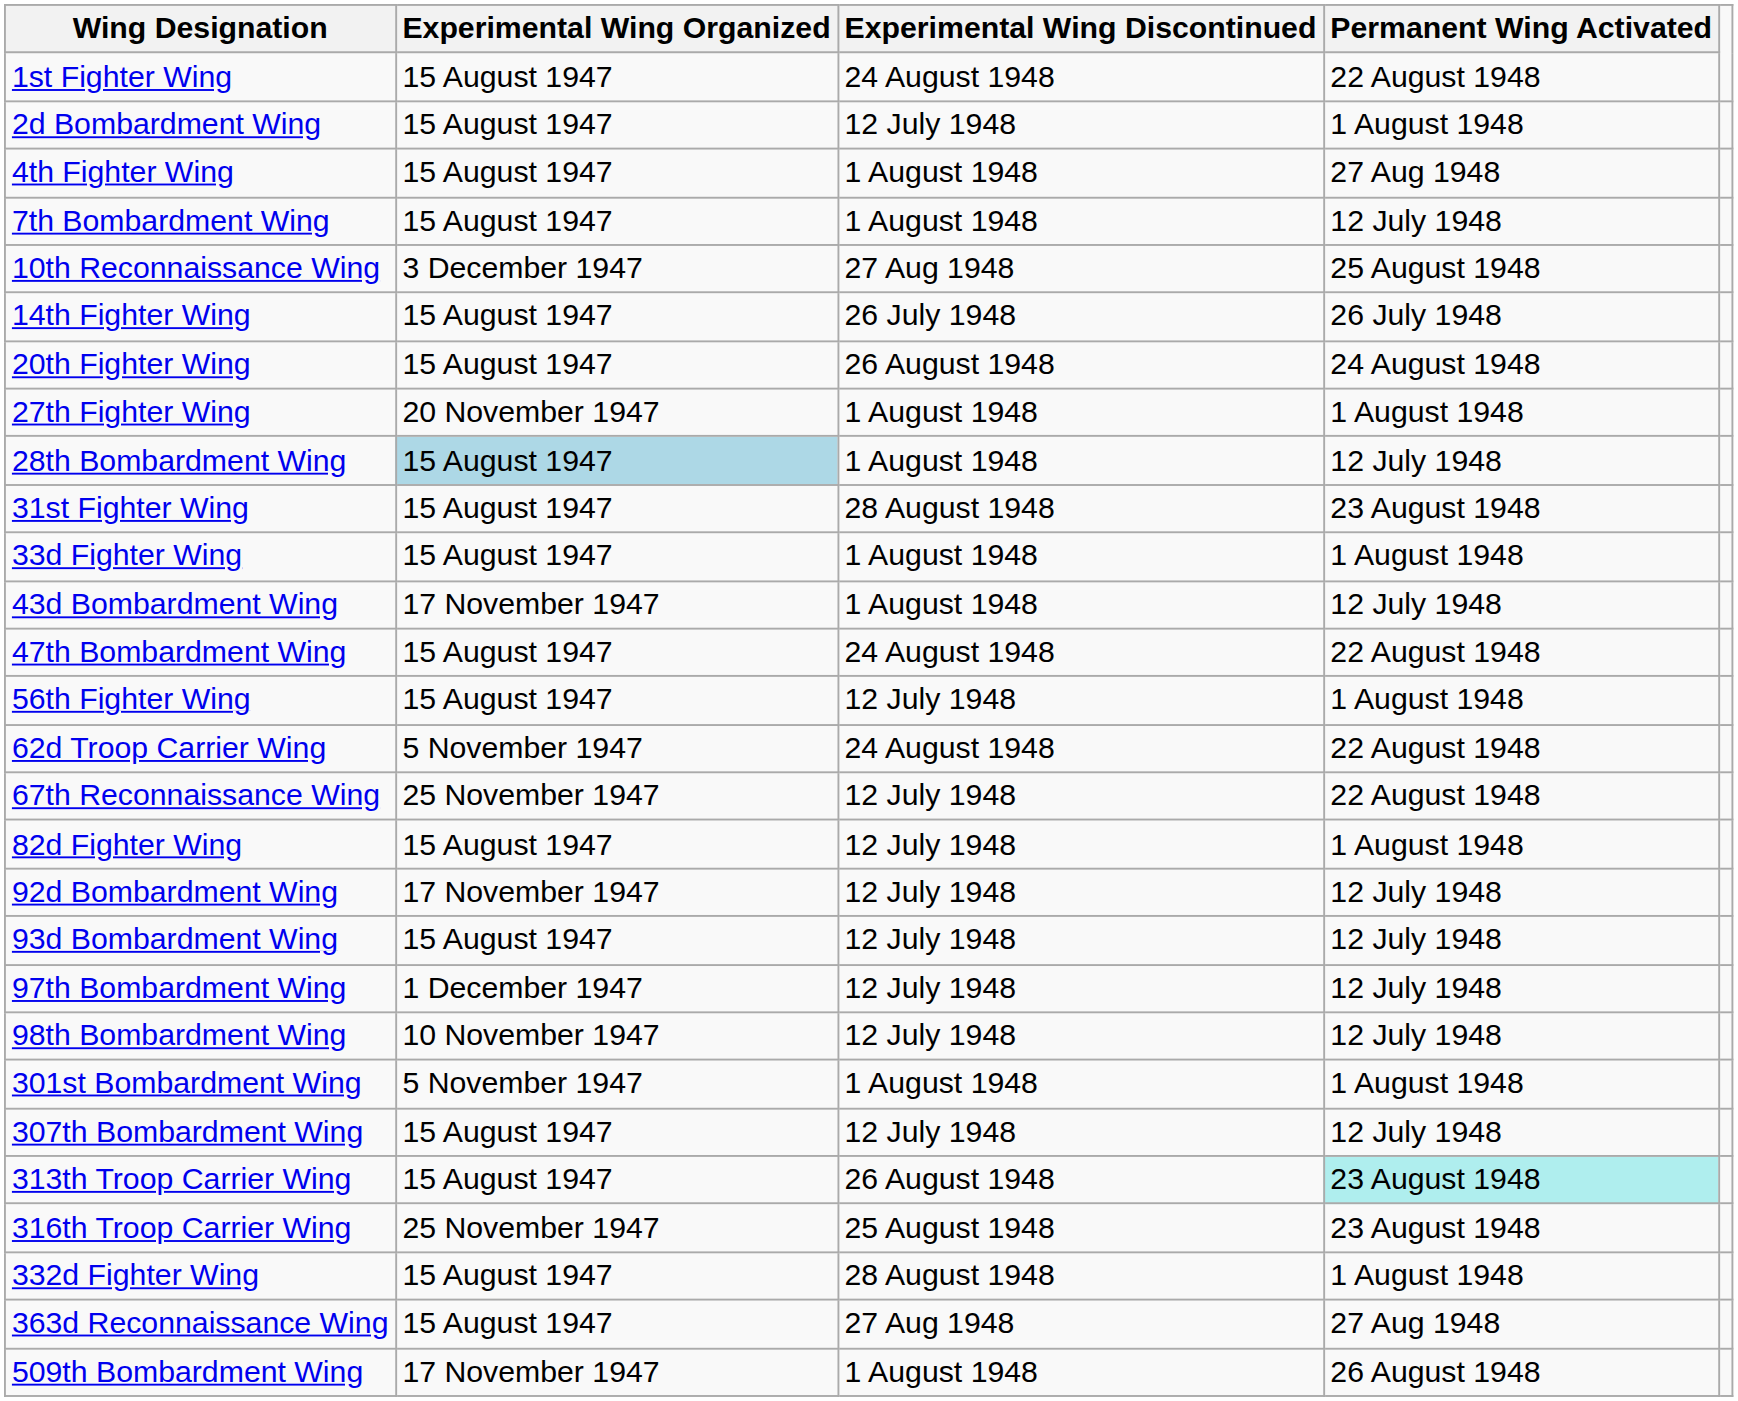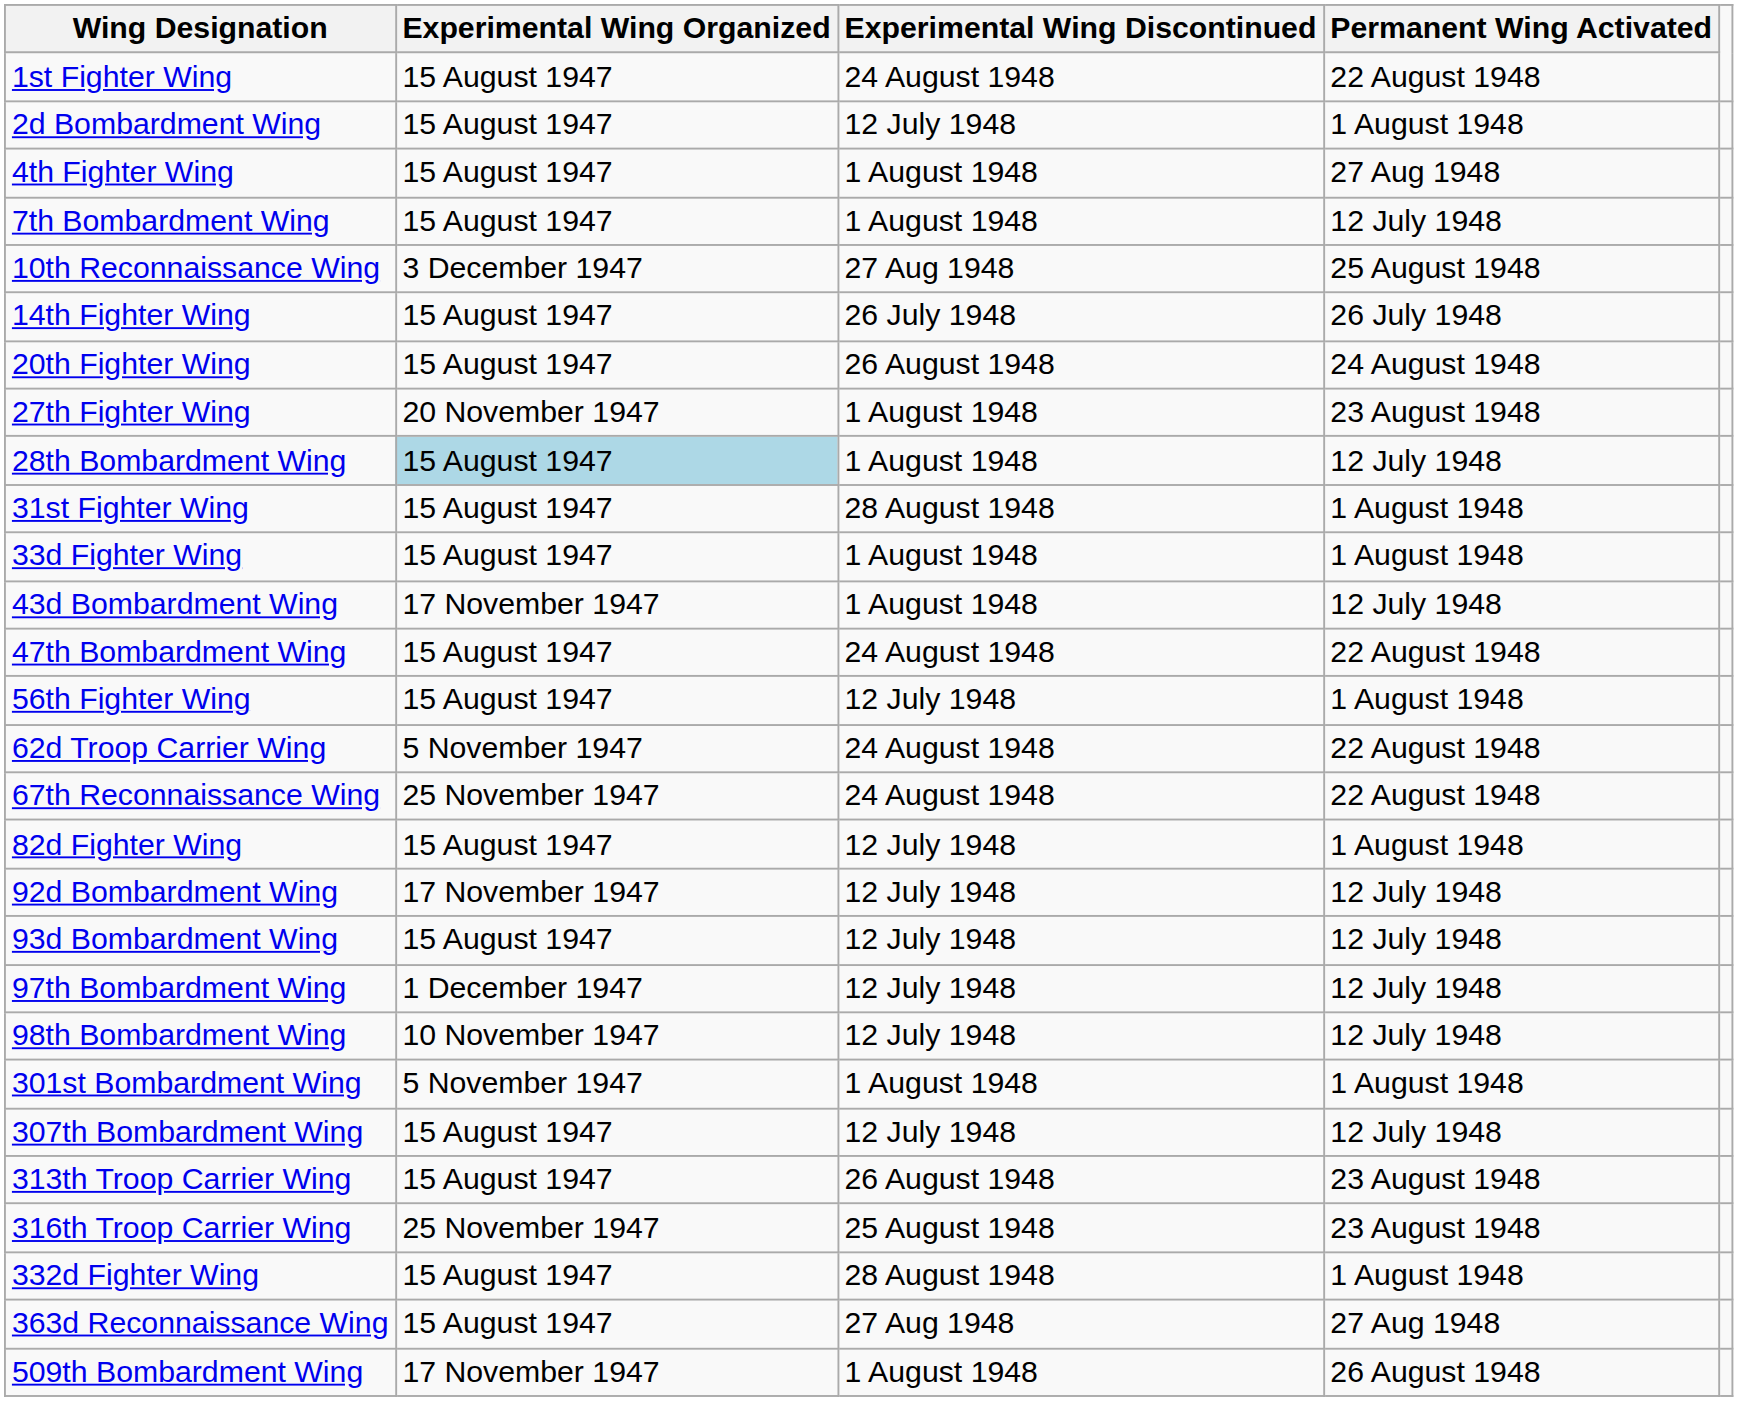 <table class="wikitable sortable" border="1">
 <tr bgcolor=cccccc>
 <th>Wing Designation</th>
 <th>Experimental Wing Organized</th>
 <th>Experimental Wing Discontinued</th>
 <th>Permanent Wing Activated</th>
 </tr>
 <tr>
 <td><a href='#'>1st Fighter Wing</a></td>
 <td>15 August 1947</td>
 <td>24 August 1948</td>
 <td>22 August 1948</td>
 </tr>
 <tr>
 <td><a href='#'>2d Bombardment Wing</a></td>
 <td>15 August 1947</td>
 <td>12 July 1948</td>
 <td>1 August 1948</td>
 <td></td>
 </tr>
 <tr>
 <td><a href='#'>4th Fighter Wing</a></td>
 <td>15 August 1947</td>
 <td>1 August 1948</td>
 <td>27 Aug 1948</td>
 <td></td>
 </tr>
 <tr>
 <td><a href='#'>7th Bombardment Wing</a></td>
 <td>15 August 1947</td>
 <td>1 August 1948</td>
 <td>12 July 1948</td>
 <td></td>
 </tr>
 <tr>
 <td><a href='#'>10th Reconnaissance Wing</a></td>
 <td>3 December 1947</td>
 <td>27 Aug 1948</td>
 <td>25 August 1948</td>
 <td></td>
 </tr>
 <tr>
 <td><a href='#'>14th Fighter Wing</a></td>
 <td>15 August 1947</td>
 <td>26 July 1948</td>
 <td>26 July 1948</td>
 <td></td>
 </tr>
 <tr>
 <td><a href='#'>20th Fighter Wing</a></td>
 <td>15 August 1947</td>
 <td>26 August 1948</td>
 <td>24 August 1948</td>
 <td></td>
 </tr>
 <tr>
 <td><a href='#'>27th Fighter Wing</a></td>
 <td>20 November 1947</td>
 <td>1 August 1948</td>
-<td>1 August 1948</td>
+<td>23 August 1948</td>
 <td></td>
 </tr>
 <tr>
 <td><a href='#'>28th Bombardment Wing</a></td>
 <td style="background: lightblue;">15 August 1947</td>
 <td>1 August 1948</td>
 <td>12 July 1948</td>
 <td></td>
 </tr>
 <tr>
 <td><a href='#'>31st Fighter Wing</a></td>
 <td>15 August 1947</td>
 <td>28 August 1948</td>
-<td>23 August 1948</td>
+<td>1 August 1948</td>
 <td></td>
 </tr>
 <tr>
 <td><a href='#'>33d Fighter Wing</a></td>
 <td>15 August 1947</td>
 <td>1 August 1948</td>
 <td>1 August 1948</td>
 <td></td>
 </tr>
 <tr>
 <td><a href='#'>43d Bombardment Wing</a></td>
 <td>17 November 1947</td>
 <td>1 August 1948</td>
 <td>12 July 1948</td>
 <td></td>
 </tr>
 <tr>
 <td><a href='#'>47th Bombardment Wing</a></td>
 <td>15 August 1947</td>
 <td>24 August 1948</td>
 <td>22 August 1948</td>
 <td></td>
 </tr>
 <tr>
 <td><a href='#'>56th Fighter Wing</a></td>
 <td>15 August 1947</td>
 <td>12 July 1948</td>
 <td>1 August 1948</td>
 <td></td>
 </tr>
 <tr>
 <td><a href='#'>62d Troop Carrier Wing</a></td>
 <td>5 November 1947</td>
 <td>24 August 1948</td>
 <td>22 August 1948</td>
 <td></td>
 </tr>
 <tr>
 <td><a href='#'>67th Reconnaissance Wing</a></td>
 <td>25 November 1947</td>
-<td>12 July 1948</td>
+<td>24 August 1948</td>
 <td>22 August 1948</td>
 <td></td>
 </tr>
 <tr>
 <td><a href='#'>82d Fighter Wing</a></td>
 <td>15 August 1947</td>
 <td>12 July 1948</td>
 <td>1 August 1948</td>
 <td></td>
 </tr>
 <tr>
 <td><a href='#'>92d Bombardment Wing</a></td>
 <td>17 November 1947</td>
 <td>12 July 1948</td>
 <td>12 July 1948</td>
 <td></td>
 </tr>
 <tr>
 <td><a href='#'>93d Bombardment Wing</a></td>
 <td>15 August 1947</td>
 <td>12 July 1948</td>
 <td>12 July 1948</td>
 <td></td>
 </tr>
 <tr>
 <td><a href='#'>97th Bombardment Wing</a></td>
 <td>1 December 1947</td>
 <td>12 July 1948</td>
 <td>12 July 1948</td>
 <td></td>
 </tr>
 <tr>
 <td><a href='#'>98th Bombardment Wing</a></td>
 <td>10 November 1947</td>
 <td>12 July 1948</td>
 <td>12 July 1948</td>
 <td></td>
 </tr>
 <tr>
 <td><a href='#'>301st Bombardment Wing</a></td>
 <td>5 November 1947</td>
 <td>1 August 1948</td>
 <td>1 August 1948</td>
 <td></td>
 </tr>
 <tr>
 <td><a href='#'>307th Bombardment Wing</a></td>
 <td>15 August 1947</td>
 <td>12 July 1948</td>
 <td>12 July 1948</td>
 <td></td>
 </tr>
 <tr>
 <td><a href='#'>313th Troop Carrier Wing</a></td>
 <td>15 August 1947</td>
 <td>26 August 1948</td>
-<td style="background: paleturquoise;">23 August 1948</td>
+<td>23 August 1948</td>
 <td></td>
 </tr>
 <tr>
 <td><a href='#'>316th Troop Carrier Wing</a></td>
 <td>25 November 1947</td>
 <td>25 August 1948</td>
 <td>23 August 1948</td>
 <td></td>
 </tr>
 <tr>
 <td><a href='#'>332d Fighter Wing</a></td>
 <td>15 August 1947</td>
 <td>28 August 1948</td>
 <td>1 August 1948</td>
 <td></td>
 </tr>
 <tr>
 <td><a href='#'>363d Reconnaissance Wing</a></td>
 <td>15 August 1947</td>
 <td>27 Aug 1948</td>
 <td>27 Aug 1948</td>
 <td></td>
 </tr>
 <tr>
 <td><a href='#'>509th Bombardment Wing</a></td>
 <td>17 November 1947</td>
 <td>1 August 1948</td>
 <td>26 August 1948</td>
 <td></td>
 </tr>
 </table>
